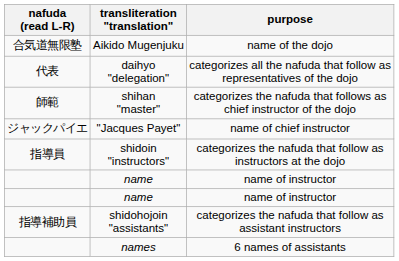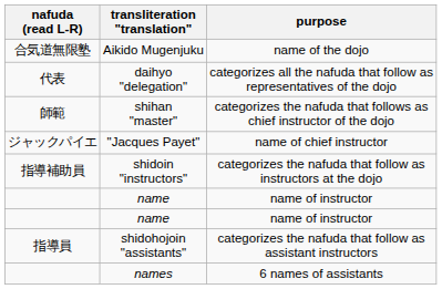 <table class="wikitable" style="text-align:center;">
 <tr>
 <th>nafuda<br>(read L-R)</th>
 <th>transliteration<br>"translation"</th>
 <th>purpose</th>
 </tr>
 <tr>
 <td style=white-space:nowrap>合気道無限塾</td>
 <td style=white-space:nowrap>Aikido Mugenjuku</td>
 <td>name of the dojo</td>
 </tr>
 <tr>
 <td>代表</td>
 <td>daihyo<br>"delegation"</td>
 <td style=white-space:nowrap>categorizes all the nafuda that follow as<br>representatives of the dojo</td>
 </tr>
 <tr>
 <td>師範</td>
 <td>shihan<br>"master"</td>
 <td>categorizes the nafuda that follows as<br>chief instructor of the dojo</td>
 </tr>
 <tr>
 <td style=white-space:nowrap>ジャックパイエ</td>
 <td>"Jacques Payet"</td>
 <td>name of chief instructor</td>
 </tr>
 <tr>
-<td>指導員</td>
+<td style=white-space:nowrap>指導補助員</td>
 <td>shidoin<br>"instructors"</td>
 <td>categorizes the nafuda that follow as<br>instructors at the dojo</td>
 </tr>
 <tr>
 <td> </td>
 <td><em>name</em></td>
 <td>name of instructor</td>
 </tr>
 <tr>
 <td> </td>
 <td><em>name</em></td>
 <td>name of instructor</td>
 </tr>
 <tr>
-<td style=white-space:nowrap>指導補助員</td>
+<td>指導員</td>
 <td>shidohojoin<br>"assistants"</td>
 <td>categorizes the nafuda that follow as<br>assistant instructors</td>
 </tr>
 <tr>
 <td> </td>
 <td><em>names</em></td>
 <td>6 names of assistants</td>
 </tr>
 </table>
